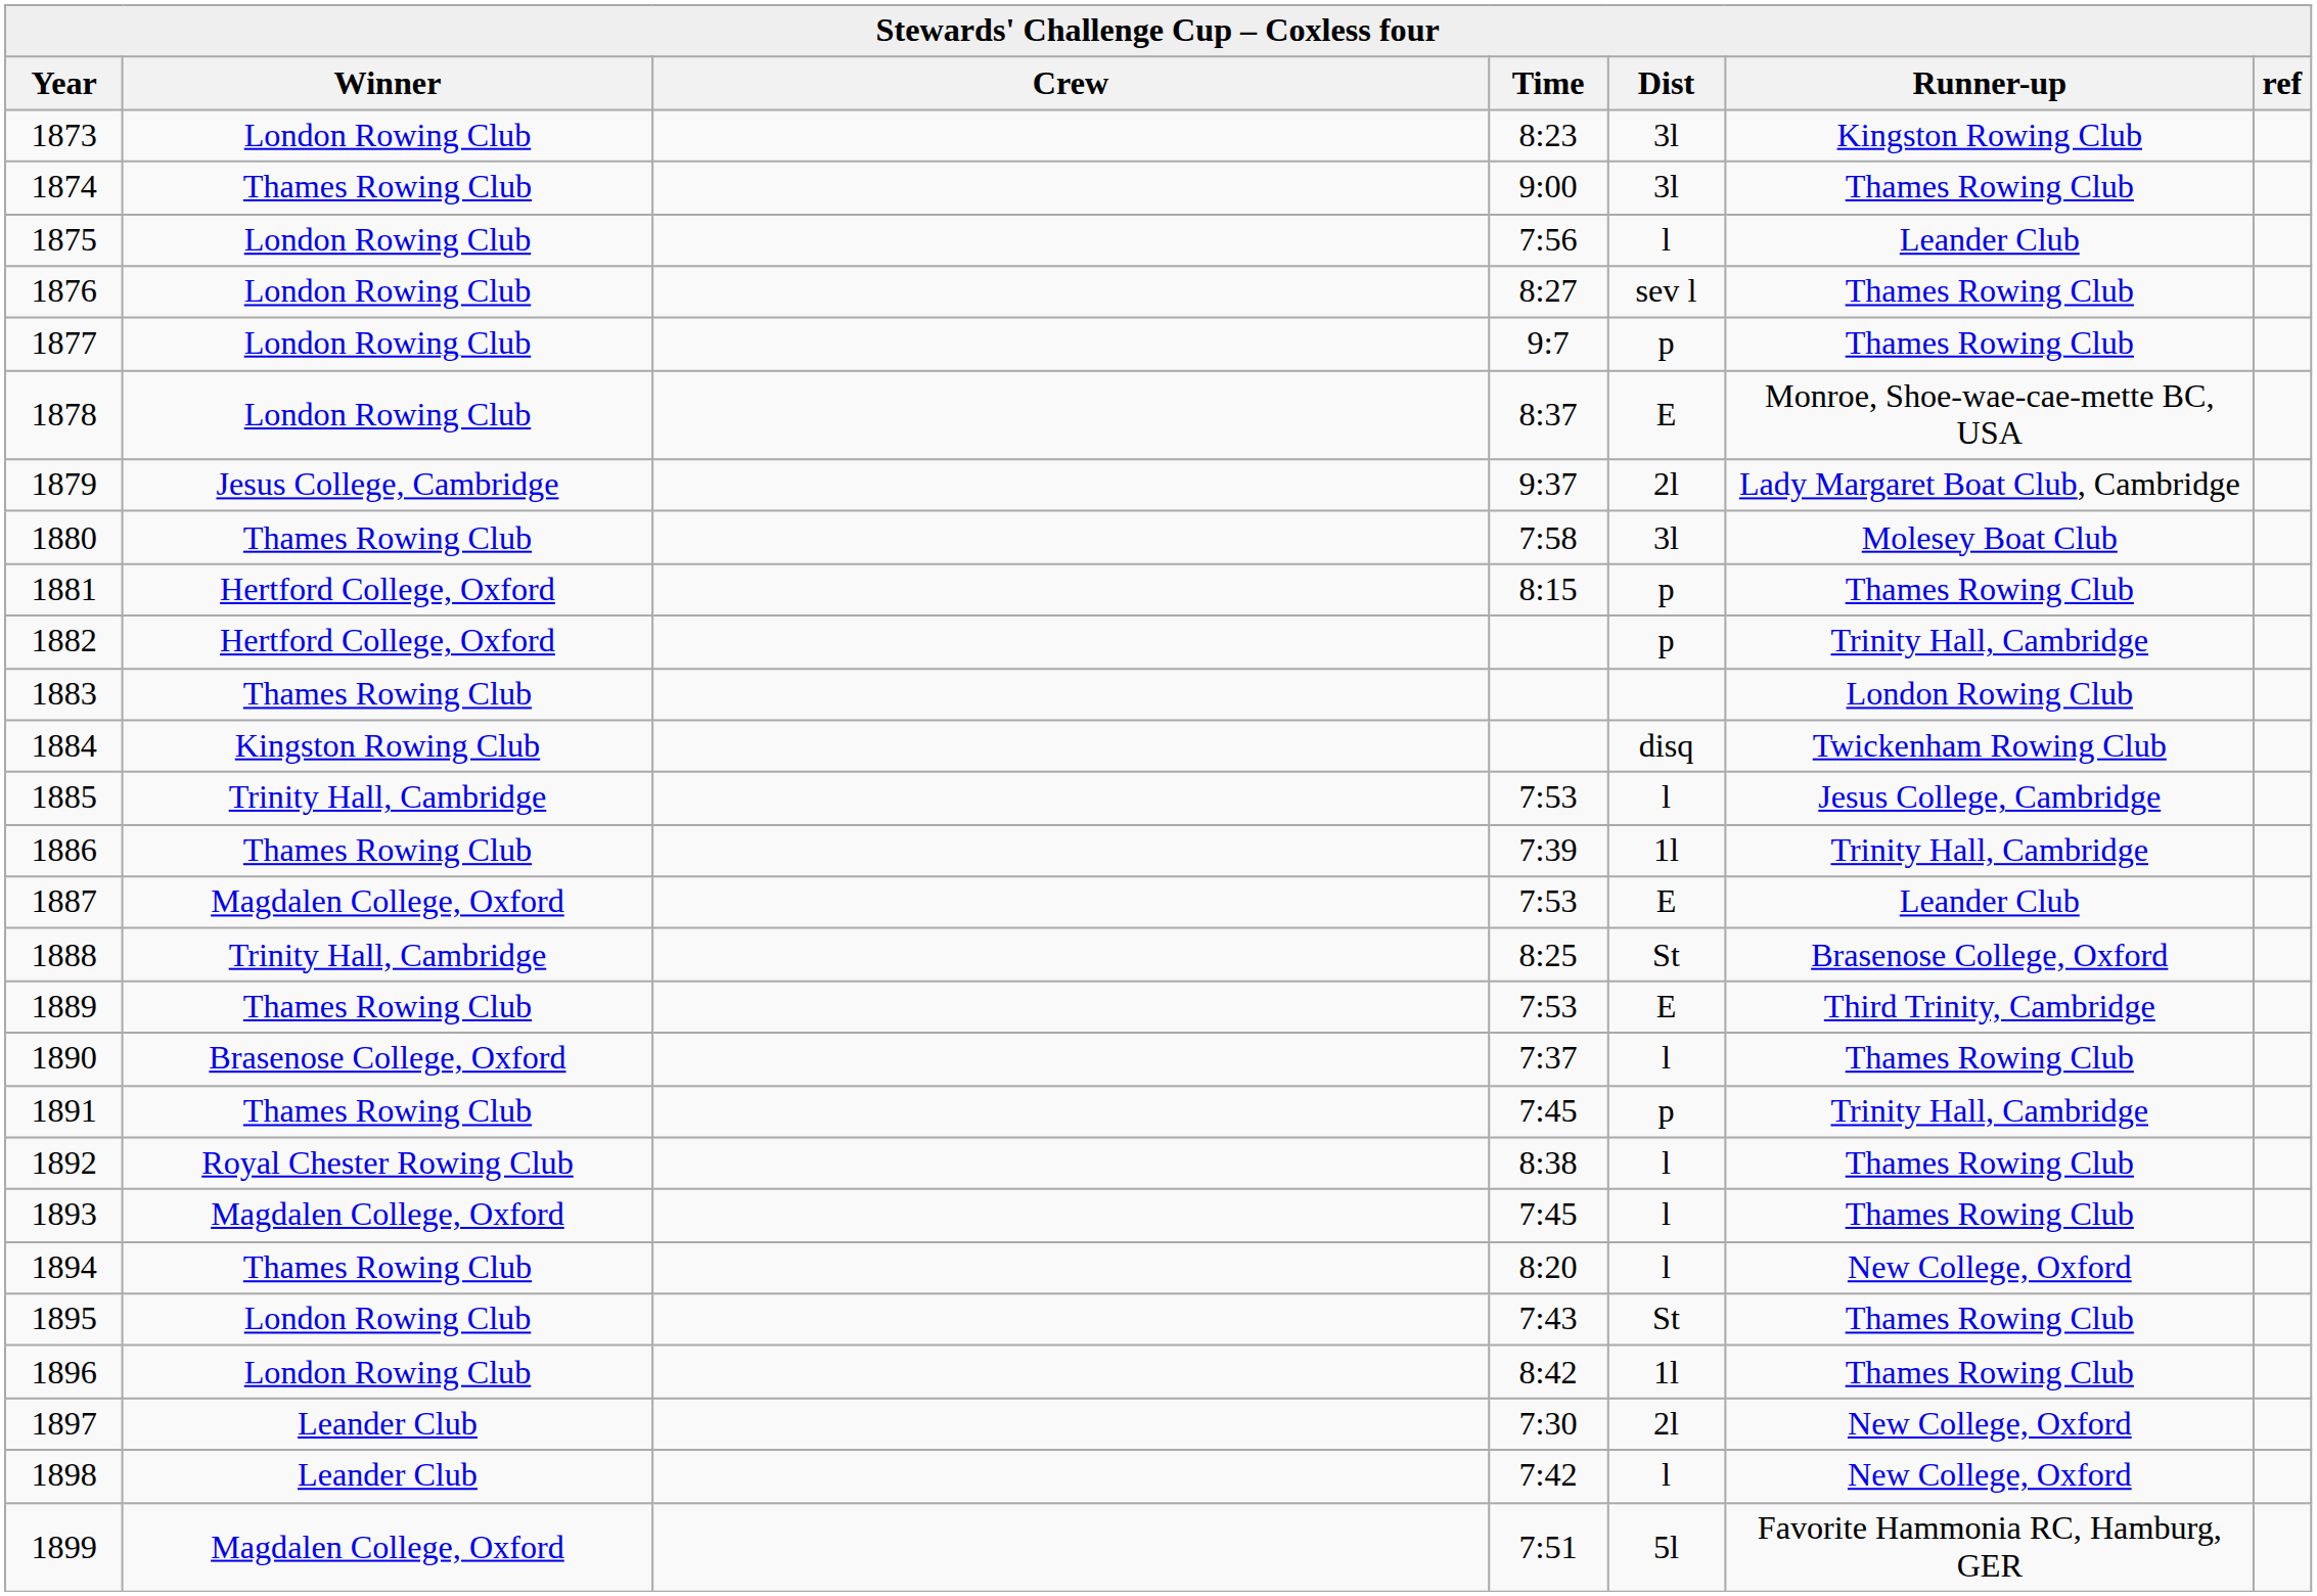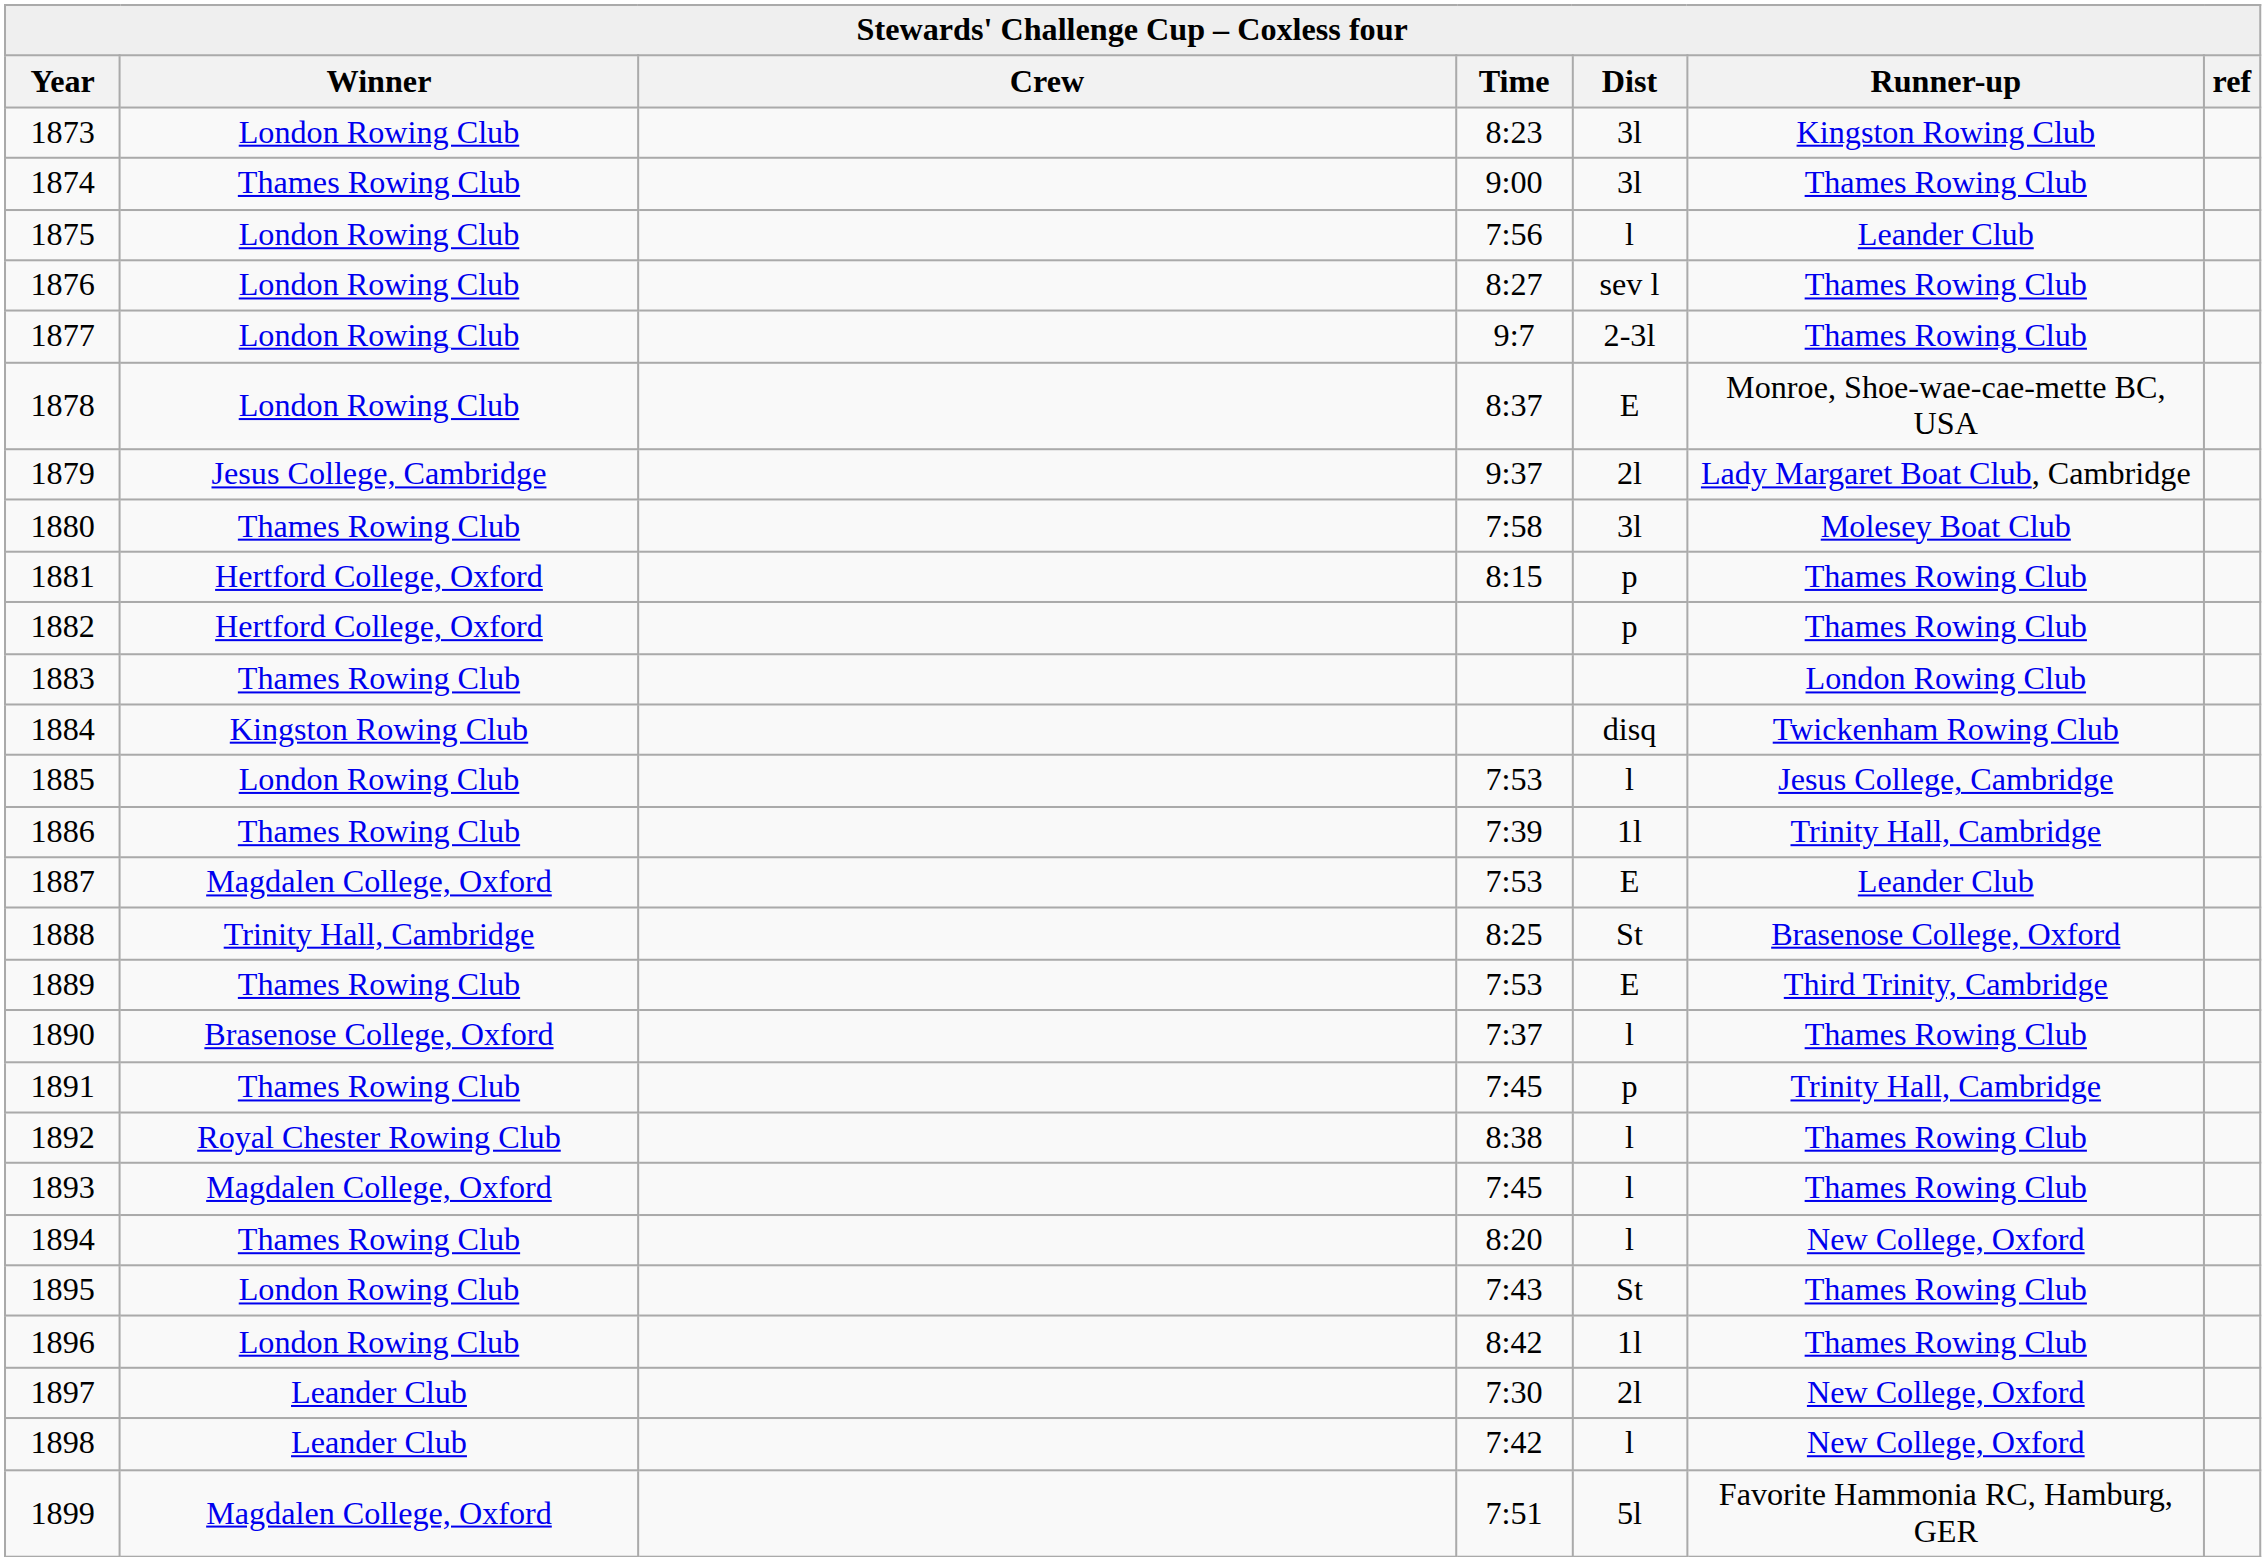 <table class="wikitable" style="text-align:center">
 <tr>
 <td bgcolor="#efefef" colspan=7><strong>Stewards' Challenge Cup – Coxless four</strong></td>
 </tr>
 <tr>
 <th width=50>Year</th>
 <th width=250>Winner</th>
 <th width=400>Crew</th>
 <th width=50>Time</th>
 <th width=50>Dist</th>
 <th width=250>Runner-up</th>
 <th width=20>ref</th>
 </tr>
 <tr>
 <td>1873</td>
 <td><a href='#'>London Rowing Club</a></td>
 <td></td>
 <td>8:23</td>
 <td>3l</td>
 <td><a href='#'>Kingston Rowing Club</a></td>
 <td></td>
 </tr>
 <tr>
 <td>1874</td>
 <td><a href='#'>Thames Rowing Club</a></td>
 <td></td>
 <td>9:00</td>
 <td>3l</td>
 <td><a href='#'>Thames Rowing Club</a></td>
 <td></td>
 </tr>
 <tr>
 <td>1875</td>
 <td><a href='#'>London Rowing Club</a></td>
 <td></td>
 <td>7:56</td>
 <td>l</td>
 <td><a href='#'>Leander Club</a></td>
 <td></td>
 </tr>
 <tr>
 <td>1876</td>
 <td><a href='#'>London Rowing Club</a></td>
 <td></td>
 <td>8:27</td>
 <td>sev l</td>
 <td><a href='#'>Thames Rowing Club</a></td>
 <td></td>
 </tr>
 <tr>
 <td>1877</td>
 <td><a href='#'>London Rowing Club</a></td>
 <td></td>
 <td>9:7</td>
-<td>p</td>
+<td>2-3l</td>
 <td><a href='#'>Thames Rowing Club</a></td>
 <td></td>
 </tr>
 <tr>
 <td>1878</td>
 <td><a href='#'>London Rowing Club</a></td>
 <td></td>
 <td>8:37</td>
 <td>E</td>
 <td>Monroe, Shoe-wae-cae-mette BC, USA</td>
 <td></td>
 </tr>
 <tr>
 <td>1879</td>
 <td><a href='#'>Jesus College, Cambridge</a></td>
 <td></td>
 <td>9:37</td>
 <td>2l</td>
 <td><a href='#'>Lady Margaret Boat Club</a>, Cambridge</td>
 <td></td>
 </tr>
 <tr>
 <td>1880</td>
 <td><a href='#'>Thames Rowing Club</a></td>
 <td></td>
 <td>7:58</td>
 <td>3l</td>
 <td><a href='#'>Molesey Boat Club</a></td>
 <td></td>
 </tr>
 <tr>
 <td>1881</td>
 <td><a href='#'>Hertford College, Oxford</a></td>
 <td></td>
 <td>8:15</td>
 <td>p</td>
 <td><a href='#'>Thames Rowing Club</a></td>
 <td></td>
 </tr>
 <tr>
 <td>1882</td>
 <td><a href='#'>Hertford College, Oxford</a></td>
 <td></td>
 <td></td>
 <td>p</td>
-<td><a href='#'>Trinity Hall, Cambridge</a></td>
+<td><a href='#'>Thames Rowing Club</a></td>
 <td></td>
 </tr>
 <tr>
 <td>1883</td>
 <td><a href='#'>Thames Rowing Club</a></td>
 <td></td>
 <td></td>
 <td></td>
 <td><a href='#'>London Rowing Club</a></td>
 <td></td>
 </tr>
 <tr>
 <td>1884</td>
 <td><a href='#'>Kingston Rowing Club</a></td>
 <td></td>
 <td></td>
 <td>disq</td>
 <td><a href='#'>Twickenham Rowing Club</a></td>
 <td></td>
 </tr>
 <tr>
 <td>1885</td>
-<td><a href='#'>Trinity Hall, Cambridge</a></td>
+<td><a href='#'>London Rowing Club</a></td>
 <td></td>
 <td>7:53</td>
 <td>l</td>
 <td><a href='#'>Jesus College, Cambridge</a></td>
 <td></td>
 </tr>
 <tr>
 <td>1886</td>
 <td><a href='#'>Thames Rowing Club</a></td>
 <td></td>
 <td>7:39</td>
 <td>1l</td>
 <td><a href='#'>Trinity Hall, Cambridge</a></td>
 <td></td>
 </tr>
 <tr>
 <td>1887</td>
 <td><a href='#'>Magdalen College, Oxford</a></td>
 <td></td>
 <td>7:53</td>
 <td>E</td>
 <td><a href='#'>Leander Club</a></td>
 <td></td>
 </tr>
 <tr>
 <td>1888</td>
 <td><a href='#'>Trinity Hall, Cambridge</a></td>
 <td></td>
 <td>8:25</td>
 <td>St</td>
 <td><a href='#'>Brasenose College, Oxford</a></td>
 <td></td>
 </tr>
 <tr>
 <td>1889</td>
 <td><a href='#'>Thames Rowing Club</a></td>
 <td></td>
 <td>7:53</td>
 <td>E</td>
 <td><a href='#'>Third Trinity, Cambridge</a></td>
 <td></td>
 </tr>
 <tr>
 <td>1890</td>
 <td><a href='#'>Brasenose College, Oxford</a></td>
 <td></td>
 <td>7:37</td>
 <td>l</td>
 <td><a href='#'>Thames Rowing Club</a></td>
 <td></td>
 </tr>
 <tr>
 <td>1891</td>
 <td><a href='#'>Thames Rowing Club</a></td>
 <td></td>
 <td>7:45</td>
 <td>p</td>
 <td><a href='#'>Trinity Hall, Cambridge</a></td>
 <td></td>
 </tr>
 <tr>
 <td>1892</td>
 <td><a href='#'>Royal Chester Rowing Club</a></td>
 <td></td>
 <td>8:38</td>
 <td>l</td>
 <td><a href='#'>Thames Rowing Club</a></td>
 <td></td>
 </tr>
 <tr>
 <td>1893</td>
 <td><a href='#'>Magdalen College, Oxford</a></td>
 <td></td>
 <td>7:45</td>
 <td>l</td>
 <td><a href='#'>Thames Rowing Club</a></td>
 <td></td>
 </tr>
 <tr>
 <td>1894</td>
 <td><a href='#'>Thames Rowing Club</a></td>
 <td></td>
 <td>8:20</td>
 <td>l</td>
 <td><a href='#'>New College, Oxford</a></td>
 <td></td>
 </tr>
 <tr>
 <td>1895</td>
 <td><a href='#'>London Rowing Club</a></td>
 <td></td>
 <td>7:43</td>
 <td>St</td>
 <td><a href='#'>Thames Rowing Club</a></td>
 <td></td>
 </tr>
 <tr>
 <td>1896</td>
 <td><a href='#'>London Rowing Club</a></td>
 <td></td>
 <td>8:42</td>
 <td>1l</td>
 <td><a href='#'>Thames Rowing Club</a></td>
 <td></td>
 </tr>
 <tr>
 <td>1897</td>
 <td><a href='#'>Leander Club</a></td>
 <td></td>
 <td>7:30</td>
 <td>2l</td>
 <td><a href='#'>New College, Oxford</a></td>
 <td></td>
 </tr>
 <tr>
 <td>1898</td>
 <td><a href='#'>Leander Club</a></td>
 <td></td>
 <td>7:42</td>
 <td>l</td>
 <td><a href='#'>New College, Oxford</a></td>
 <td></td>
 </tr>
 <tr>
 <td>1899</td>
 <td><a href='#'>Magdalen College, Oxford</a></td>
 <td></td>
 <td>7:51</td>
 <td>5l</td>
 <td>Favorite Hammonia RC, Hamburg, GER</td>
 <td></td>
 </tr>
 </table>
